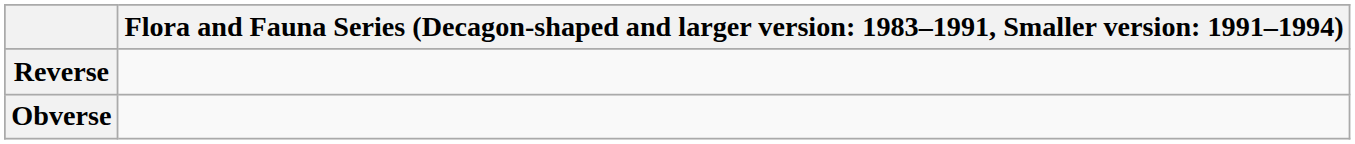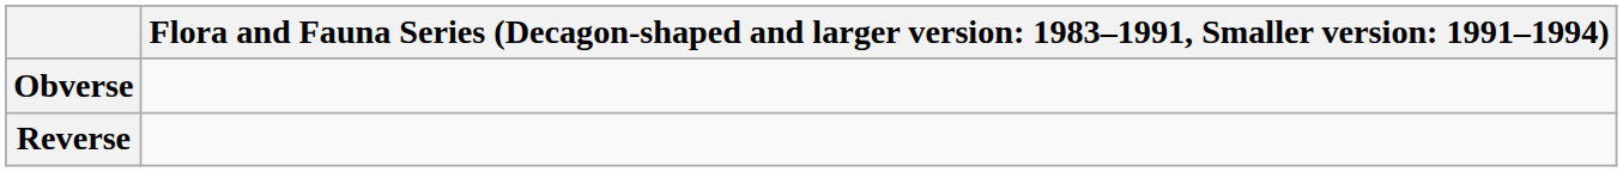 <table class="wikitable">
 <tr>
 <th></th>
 <th>Flora and Fauna Series (Decagon-shaped and larger version: 1983–1991, Smaller version: 1991–1994)</th>
 </tr>
 <tr>
+<th>Obverse</th>
+<td> </td>
+</tr>
+<tr>
 <th>Reverse</th>
 <td> </td>
 </tr>
-<tr>
-<th>Obverse</th>
-<td> </td>
-</tr>
 </table>
